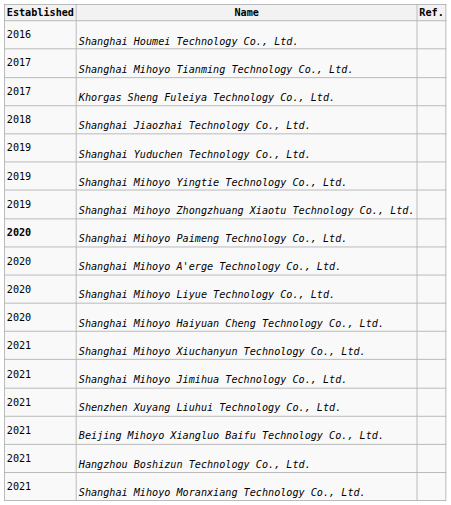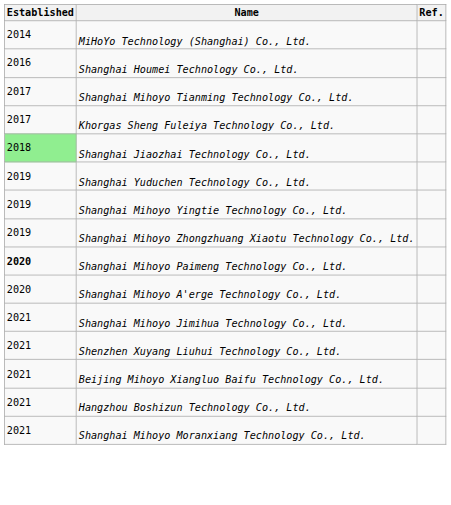 <table class="wikitable">
 <tr>
 <th style="text-align:center">Established</th>
 <th style="text-align:center">Name</th>
 <th style="text-align:center">Ref.</th>
+</tr>
+<tr>
+<td>2014</td>
+<td><br><em>MiHoYo Technology (Shanghai) Co., Ltd.</em></td>
+<td></td>
 </tr>
 <tr>
 <td>2016</td>
 <td><br><em>Shanghai Houmei Technology Co., Ltd.</em></td>
 <td></td>
 </tr>
 <tr>
 <td>2017</td>
 <td><br><em>Shanghai Mihoyo Tianming Technology Co., Ltd.</em></td>
 <td></td>
 </tr>
 <tr>
 <td>2017</td>
 <td><br><em>Khorgas Sheng Fuleiya Technology Co., Ltd.</em></td>
 <td></td>
 </tr>
 <tr>
-<td>2018</td>
+<td style="background: lightgreen;">2018</td>
 <td><br><em>Shanghai Jiaozhai Technology Co., Ltd.</em></td>
 <td></td>
 </tr>
 <tr>
 <td>2019</td>
 <td><br><em>Shanghai Yuduchen Technology Co., Ltd.</em></td>
 <td></td>
 </tr>
 <tr>
 <td>2019</td>
 <td><br><em>Shanghai Mihoyo Yingtie Technology Co., Ltd.</em></td>
 <td></td>
 </tr>
 <tr>
 <td>2019</td>
 <td><br><em>Shanghai Mihoyo Zhongzhuang Xiaotu Technology Co., Ltd.</em></td>
 <td></td>
 </tr>
 <tr>
 <td><strong>2020</strong></td>
 <td><br><em>Shanghai Mihoyo Paimeng Technology Co., Ltd.</em></td>
 <td></td>
 </tr>
 <tr>
 <td>2020</td>
 <td><br><em>Shanghai Mihoyo A'erge Technology Co., Ltd.</em></td>
 <td></td>
 </tr>
 <tr>
-<td>2020</td>
-<td><br><em>Shanghai Mihoyo Liyue Technology Co., Ltd.</em></td>
-<td></td>
-</tr>
-<tr>
-<td>2020</td>
-<td><br><em>Shanghai Mihoyo Haiyuan Cheng Technology Co., Ltd.</em></td>
-<td></td>
-</tr>
-<tr>
-<td>2021</td>
-<td><br><em>Shanghai Mihoyo Xiuchanyun Technology Co., Ltd.</em></td>
-<td></td>
-</tr>
-<tr>
 <td>2021</td>
 <td><br><em>Shanghai Mihoyo Jimihua Technology Co., Ltd.</em></td>
 <td></td>
 </tr>
 <tr>
 <td>2021</td>
 <td><br><em>Shenzhen Xuyang Liuhui Technology Co., Ltd.</em></td>
 <td></td>
 </tr>
 <tr>
 <td>2021</td>
 <td><br><em>Beijing Mihoyo Xiangluo Baifu Technology Co., Ltd.</em></td>
 <td></td>
 </tr>
 <tr>
 <td>2021</td>
 <td><br><em>Hangzhou Boshizun Technology Co., Ltd.</em></td>
 <td></td>
 </tr>
 <tr>
 <td>2021</td>
 <td><br><em>Shanghai Mihoyo Moranxiang Technology Co., Ltd.</em></td>
 <td></td>
 </tr>
 </table>
